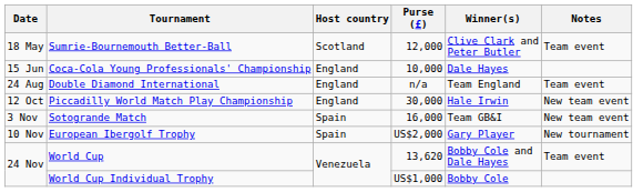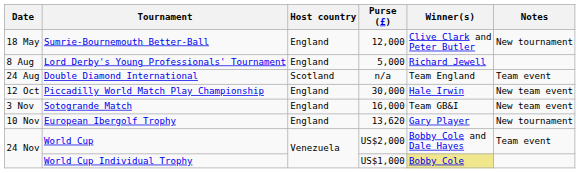 <table class="wikitable" style="font-size:95%">
 <tr>
 <th>Date</th>
 <th>Tournament</th>
 <th>Host country</th>
 <th>Purse<br>(<a href='#'>£</a>)</th>
 <th>Winner(s)</th>
 <th>Notes</th>
 </tr>
 <tr>
 <td>18 May</td>
 <td><a href='#'>Sumrie-Bournemouth Better-Ball</a></td>
-<td>Scotland</td>
+<td>England</td>
 <td align=right>12,000</td>
 <td> <a href='#'>Clive Clark</a> and<br> <a href='#'>Peter Butler</a></td>
-<td>Team event</td>
+<td>New tournament</td>
 </tr>
 <tr>
-<td>15 Jun</td>
-<td><a href='#'>Coca-Cola Young Professionals' Championship</a></td>
+<td>8 Aug</td>
+<td><a href='#'>Lord Derby's Young Professionals' Tournament</a></td>
 <td>England</td>
-<td align=right>10,000</td>
-<td> <a href='#'>Dale Hayes</a></td>
+<td align=right>5,000</td>
+<td> <a href='#'>Richard Jewell</a></td>
 <td></td>
 </tr>
 <tr>
 <td>24 Aug</td>
 <td><a href='#'>Double Diamond International</a></td>
-<td>England</td>
+<td>Scotland</td>
 <td align=center>n/a</td>
 <td> Team England</td>
 <td>Team event</td>
 </tr>
 <tr>
 <td>12 Oct</td>
 <td><a href='#'>Piccadilly World Match Play Championship</a></td>
 <td>England</td>
 <td align=right>30,000</td>
 <td> <a href='#'>Hale Irwin</a></td>
 <td>New team event</td>
 </tr>
 <tr>
 <td>3 Nov</td>
 <td><a href='#'>Sotogrande Match</a></td>
-<td>Spain</td>
+<td>England</td>
 <td align=right>16,000</td>
 <td> Team GB&I</td>
 <td>New team event</td>
 </tr>
 <tr>
 <td>10 Nov</td>
 <td><a href='#'>European Ibergolf Trophy</a></td>
-<td>Spain</td>
-<td align=right>US$2,000</td>
+<td>England</td>
+<td align=right>13,620</td>
 <td> <a href='#'>Gary Player</a></td>
 <td>New tournament</td>
 </tr>
 <tr>
 <td rowspan=2>24 Nov</td>
 <td><a href='#'>World Cup</a></td>
 <td rowspan=2>Venezuela</td>
-<td align=right>13,620</td>
+<td align=right>US$2,000</td>
 <td> <a href='#'>Bobby Cole</a> and<br> <a href='#'>Dale Hayes</a></td>
 <td>Team event</td>
 </tr>
 <tr>
 <td><a href='#'>World Cup Individual Trophy</a></td>
 <td align=right>US$1,000</td>
-<td> <a href='#'>Bobby Cole</a></td>
+<td style="background: khaki;"> <a href='#'>Bobby Cole</a></td>
 <td></td>
 </tr>
 </table>
